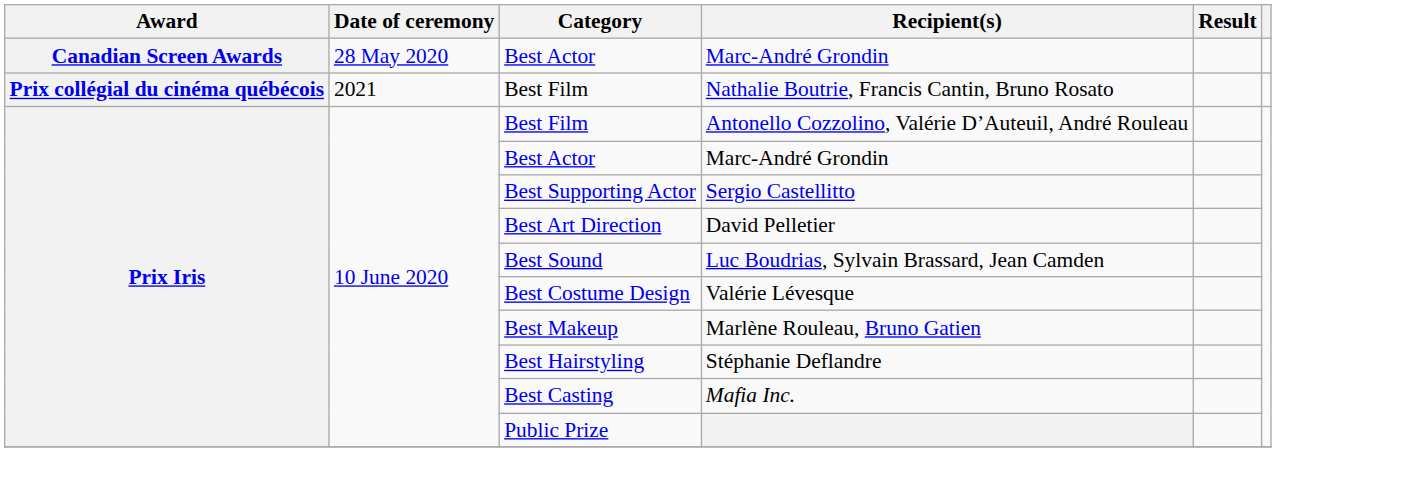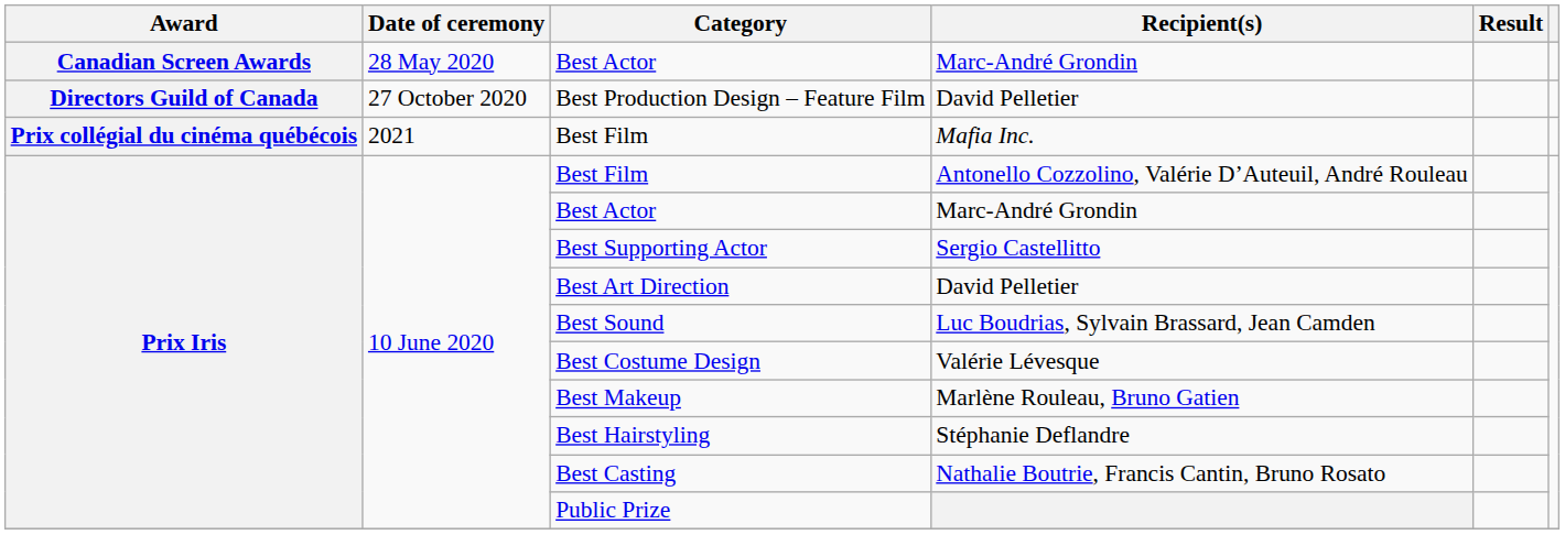 <table class="wikitable plainrowheaders sortable">
 <tr>
 <th scope="col">Award</th>
 <th scope="col">Date of ceremony</th>
 <th scope="col">Category</th>
 <th scope="col">Recipient(s)</th>
 <th scope="col">Result</th>
 <th scope="col" class="unsortable"></th>
 </tr>
 <tr>
 <th scope="row"><a href='#'>Canadian Screen Awards</a></th>
 <td><a href='#'>28 May 2020</a></td>
 <td><a href='#'>Best Actor</a></td>
 <td><a href='#'>Marc-André Grondin</a></td>
 <td></td>
 <td></td>
 </tr>
 <tr>
+<th scope="row"><a href='#'>Directors Guild of Canada</a></th>
+<td>27 October 2020</td>
+<td>Best Production Design – Feature Film</td>
+<td>David Pelletier</td>
+<td></td>
+<td></td>
+</tr>
+<tr>
 <th scope="row" rowspan=1><a href='#'>Prix collégial du cinéma québécois</a></th>
 <td>2021</td>
 <td>Best Film</td>
-<td><a href='#'>Nathalie Boutrie</a>, Francis Cantin, Bruno Rosato</td>
+<td><em>Mafia Inc.</em></td>
 <td></td>
 <td></td>
 </tr>
 <tr>
 <th scope="row" rowspan=10><a href='#'>Prix Iris</a></th>
 <td rowspan="10"><a href='#'>10 June 2020</a></td>
 <td><a href='#'>Best Film</a></td>
 <td><a href='#'>Antonello Cozzolino</a>, Valérie D’Auteuil, André Rouleau</td>
 <td></td>
 <td rowspan="10"></td>
 </tr>
 <tr>
 <td><a href='#'>Best Actor</a></td>
 <td>Marc-André Grondin</td>
 <td></td>
 </tr>
 <tr>
 <td><a href='#'>Best Supporting Actor</a></td>
 <td><a href='#'>Sergio Castellitto</a></td>
 <td></td>
 </tr>
 <tr>
 <td><a href='#'>Best Art Direction</a></td>
 <td>David Pelletier</td>
 <td></td>
 </tr>
 <tr>
 <td><a href='#'>Best Sound</a></td>
 <td><a href='#'>Luc Boudrias</a>, Sylvain Brassard, Jean Camden</td>
 <td></td>
 </tr>
 <tr>
 <td><a href='#'>Best Costume Design</a></td>
 <td>Valérie Lévesque</td>
 <td></td>
 </tr>
 <tr>
 <td><a href='#'>Best Makeup</a></td>
 <td>Marlène Rouleau, <a href='#'>Bruno Gatien</a></td>
 <td></td>
 </tr>
 <tr>
 <td><a href='#'>Best Hairstyling</a></td>
 <td>Stéphanie Deflandre</td>
 <td></td>
 </tr>
 <tr>
 <td><a href='#'>Best Casting</a></td>
-<td><em>Mafia Inc.</em></td>
+<td><a href='#'>Nathalie Boutrie</a>, Francis Cantin, Bruno Rosato</td>
 <td></td>
 </tr>
 <tr>
 <td><a href='#'>Public Prize</a></td>
 <th></th>
 <td></td>
 </tr>
 <tr>
 </tr>
 </table>
